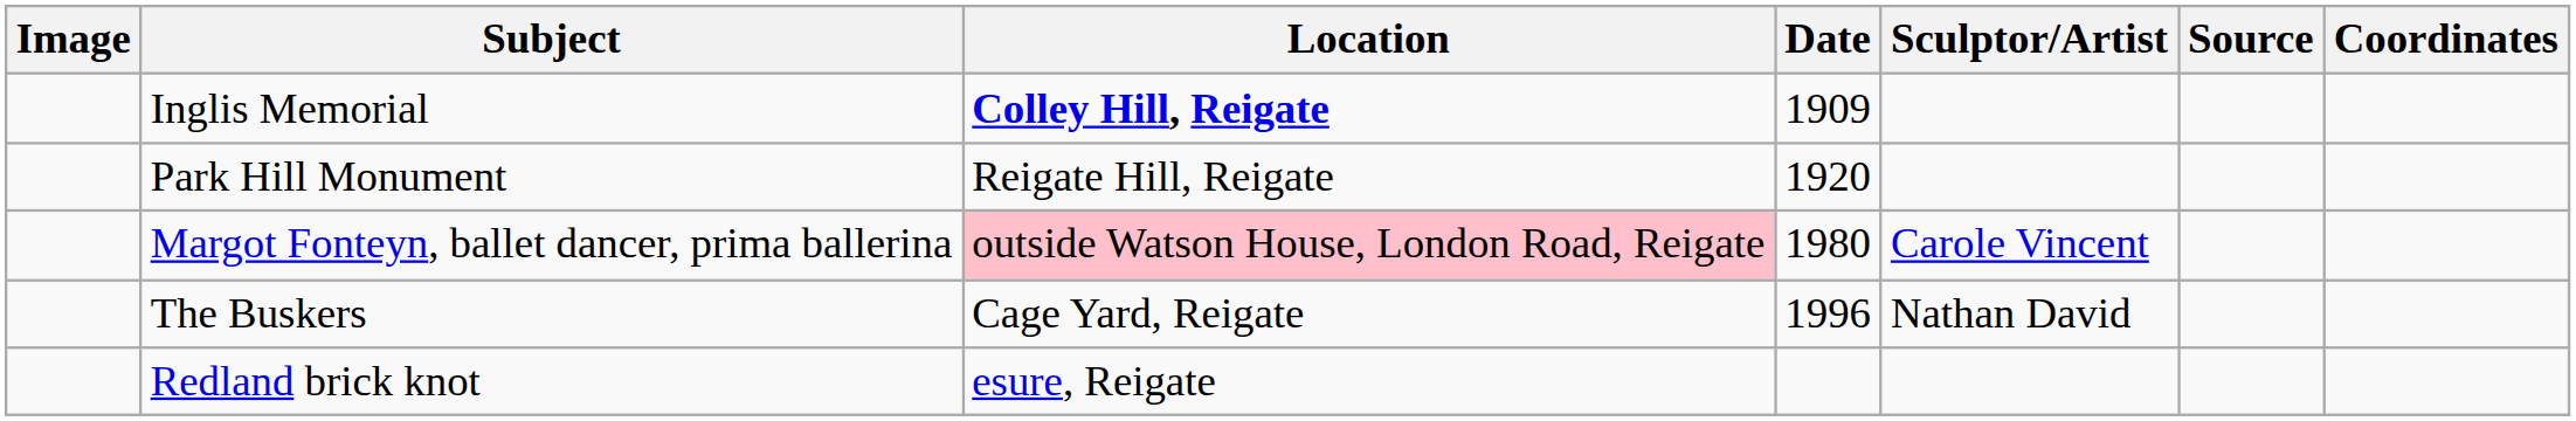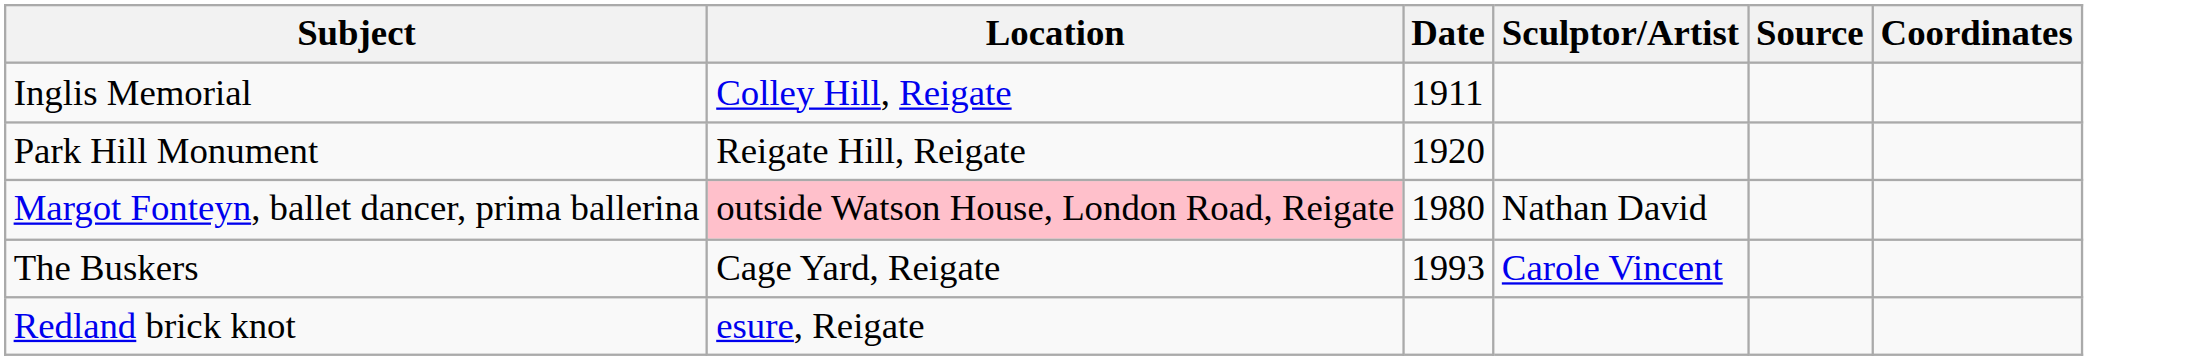 <table class="wikitable sortable">
 <tr>
-<th>Image</th>
 <th>Subject</th>
 <th>Location</th>
 <th>Date</th>
 <th>Sculptor/Artist</th>
 <th>Source</th>
 <th>Coordinates</th>
 </tr>
 <tr>
-<td></td>
 <td>Inglis Memorial<br></td>
-<td><strong><a href='#'>Colley Hill</a>, <a href='#'>Reigate</a></strong></td>
-<td>1909</td>
+<td><a href='#'>Colley Hill</a>, <a href='#'>Reigate</a></td>
+<td>1911</td>
 <td></td>
 <td></td>
 <td></td>
 </tr>
 <tr>
-<td></td>
 <td>Park Hill Monument</td>
 <td>Reigate Hill, Reigate</td>
 <td>1920</td>
 <td></td>
 <td></td>
 <td></td>
 </tr>
 <tr>
-<td></td>
 <td><a href='#'>Margot Fonteyn</a>, ballet dancer, prima ballerina</td>
 <td style="background: pink;">outside Watson House, London Road, Reigate</td>
 <td>1980</td>
+<td>Nathan David</td>
+<td></td>
+<td></td>
+</tr>
+<tr>
+<td>The Buskers</td>
+<td>Cage Yard, Reigate</td>
+<td>1993</td>
 <td><a href='#'>Carole Vincent</a></td>
 <td></td>
 <td></td>
 </tr>
 <tr>
-<td></td>
-<td>The Buskers</td>
-<td>Cage Yard, Reigate</td>
-<td>1996</td>
-<td>Nathan David</td>
-<td></td>
-<td></td>
-</tr>
-<tr>
-<td></td>
 <td><a href='#'>Redland</a> brick knot</td>
 <td><a href='#'>esure</a>, Reigate</td>
 <td></td>
 <td></td>
 <td></td>
 <td></td>
 </tr>
 </table>
